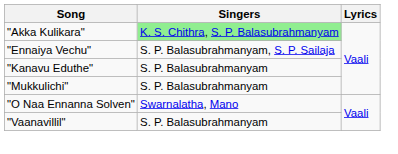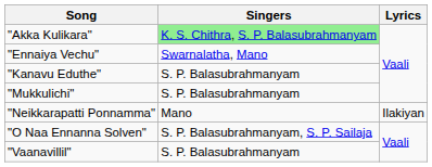 <table class="wikitable" style="font-size:95%;">
 <tr>
 <th>Song</th>
 <th>Singers</th>
 <th>Lyrics</th>
 </tr>
 <tr>
 <td>"Akka Kulikara"</td>
 <td style="background: lightgreen;"><a href='#'>K. S. Chithra</a>, <a href='#'>S. P. Balasubrahmanyam</a></td>
 <td rowspan=4><a href='#'>Vaali</a></td>
 </tr>
 <tr>
 <td>"Ennaiya Vechu"</td>
-<td>S. P. Balasubrahmanyam, <a href='#'>S. P. Sailaja</a></td>
+<td><a href='#'>Swarnalatha</a>, <a href='#'>Mano</a></td>
 </tr>
 <tr>
 <td>"Kanavu Eduthe"</td>
 <td>S. P. Balasubrahmanyam</td>
 </tr>
 <tr>
 <td>"Mukkulichi"</td>
 <td>S. P. Balasubrahmanyam</td>
 </tr>
 <tr>
+<td>"Neikkarapatti Ponnamma"</td>
+<td>Mano</td>
+<td>Ilakiyan</td>
+</tr>
+<tr>
 <td>"O Naa Ennanna Solven"</td>
-<td><a href='#'>Swarnalatha</a>, <a href='#'>Mano</a></td>
+<td>S. P. Balasubrahmanyam, <a href='#'>S. P. Sailaja</a></td>
 <td rowspan=2><a href='#'>Vaali</a></td>
 </tr>
 <tr>
 <td>"Vaanavillil"</td>
 <td>S. P. Balasubrahmanyam</td>
 </tr>
 </table>
